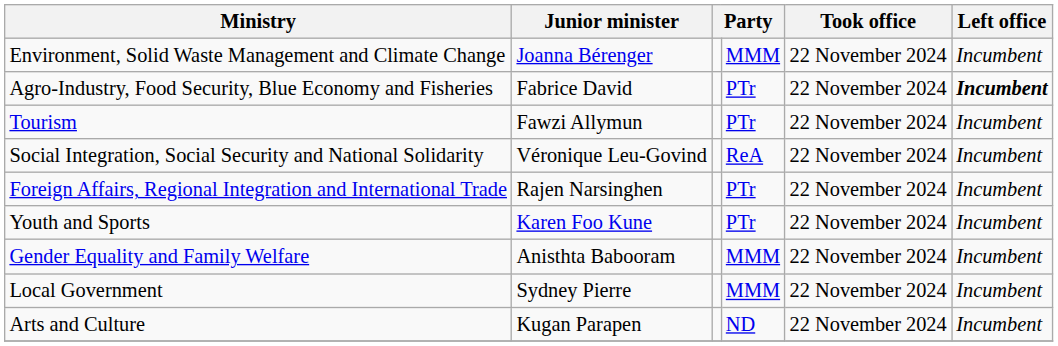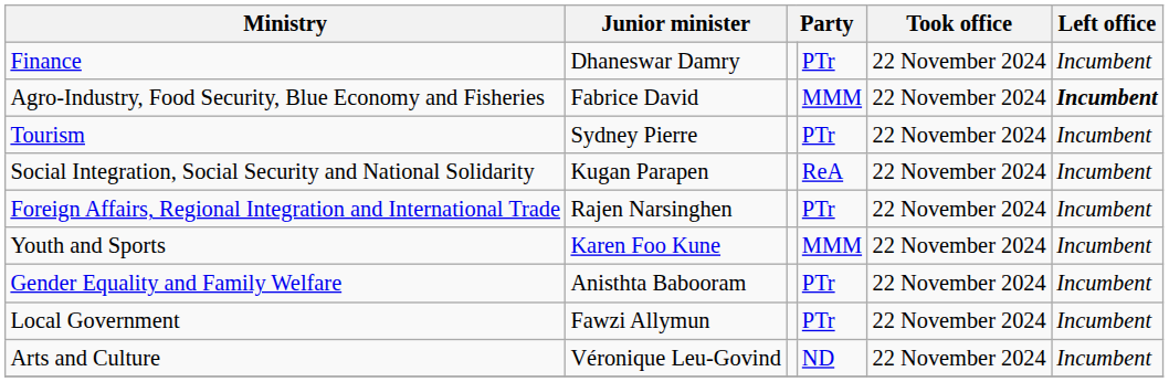 <table class="wikitable"  style="font-size:95%;">
 <tr>
 <th>Ministry</th>
 <th>Junior minister</th>
 <th colspan=2>Party</th>
 <th>Took office</th>
 <th>Left office</th>
 </tr>
 <tr>
-<td>Environment, Solid Waste Management and Climate Change</td>
-<td><a href='#'>Joanna Bérenger</a></td>
+<td><a href='#'>Finance</a></td>
+<td>Dhaneswar Damry</td>
 <td bgcolor=></td>
-<td><a href='#'>MMM</a></td>
+<td><a href='#'>PTr</a></td>
 <td>22 November 2024</td>
 <td><em>Incumbent</em></td>
 </tr>
 <tr>
 <td>Agro-Industry, Food Security, Blue Economy and Fisheries</td>
 <td>Fabrice David</td>
 <td bgcolor=></td>
-<td><a href='#'>PTr</a></td>
+<td><a href='#'>MMM</a></td>
 <td>22 November 2024</td>
 <td><strong><em>Incumbent</em></strong></td>
 </tr>
 <tr>
 <td><a href='#'>Tourism</a></td>
-<td>Fawzi Allymun</td>
+<td>Sydney Pierre</td>
 <td bgcolor=></td>
 <td><a href='#'>PTr</a></td>
 <td>22 November 2024</td>
 <td><em>Incumbent</em></td>
 </tr>
 <tr>
 <td>Social Integration, Social Security and National Solidarity</td>
-<td>Véronique Leu-Govind</td>
+<td>Kugan Parapen</td>
 <td bgcolor=></td>
 <td><a href='#'>ReA</a></td>
 <td>22 November 2024</td>
 <td><em>Incumbent</em></td>
 </tr>
 <tr>
 <td><a href='#'>Foreign Affairs, Regional Integration and International Trade</a></td>
 <td>Rajen Narsinghen</td>
 <td bgcolor=></td>
 <td><a href='#'>PTr</a></td>
 <td>22 November 2024</td>
 <td><em>Incumbent</em></td>
 </tr>
 <tr>
 <td>Youth and Sports</td>
 <td><a href='#'>Karen Foo Kune</a></td>
 <td bgcolor=></td>
-<td><a href='#'>PTr</a></td>
+<td><a href='#'>MMM</a></td>
 <td>22 November 2024</td>
 <td><em>Incumbent</em></td>
 </tr>
 <tr>
 <td><a href='#'>Gender Equality and Family Welfare</a></td>
 <td>Anisthta Babooram</td>
 <td bgcolor=></td>
-<td><a href='#'>MMM</a></td>
+<td><a href='#'>PTr</a></td>
 <td>22 November 2024</td>
 <td><em>Incumbent</em></td>
 </tr>
 <tr>
 <td>Local Government</td>
-<td>Sydney Pierre</td>
+<td>Fawzi Allymun</td>
 <td bgcolor=></td>
-<td><a href='#'>MMM</a></td>
+<td><a href='#'>PTr</a></td>
 <td>22 November 2024</td>
 <td><em>Incumbent</em></td>
 </tr>
 <tr>
 <td>Arts and Culture</td>
-<td>Kugan Parapen</td>
+<td>Véronique Leu-Govind</td>
 <td bgcolor=></td>
 <td><a href='#'>ND</a></td>
 <td>22 November 2024</td>
 <td><em>Incumbent</em></td>
 </tr>
 <tr>
 </tr>
 </table>
